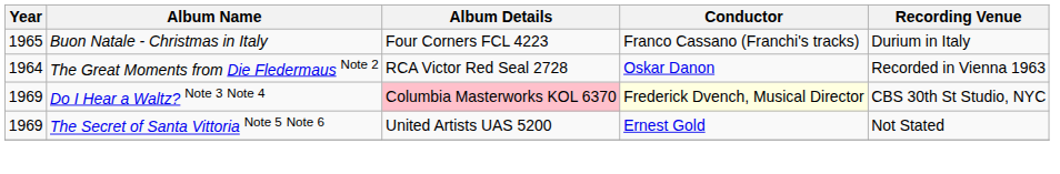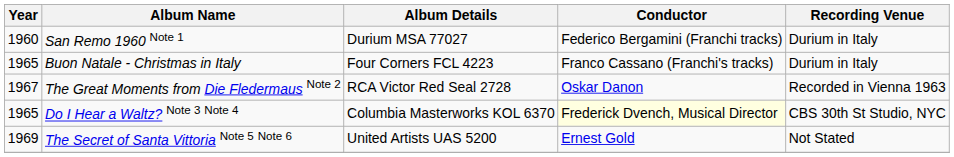 <table class="wikitable">
 <tr>
 <th><strong>Year</strong></th>
 <th><strong>Album Name</strong></th>
 <th><strong>Album Details</strong></th>
 <th><strong>Conductor</strong></th>
 <th><strong>Recording Venue</strong></th>
 </tr>
 <tr>
+<td>1960</td>
+<td><em>San Remo 1960</em> <sup>Note 1</sup></td>
+<td>Durium MSA 77027</td>
+<td>Federico Bergamini (Franchi tracks)</td>
+<td>Durium in Italy</td>
+</tr>
+<tr>
 <td>1965</td>
 <td><em>Buon Natale - Christmas in Italy</em></td>
 <td>Four Corners FCL 4223</td>
 <td>Franco Cassano (Franchi's tracks)</td>
 <td>Durium in Italy</td>
 </tr>
 <tr>
-<td>1964</td>
+<td>1967</td>
 <td><em>The Great Moments from <a href='#'>Die Fledermaus</a></em> <sup>Note 2</sup></td>
 <td>RCA Victor  Red Seal 2728</td>
 <td><a href='#'>Oskar Danon</a></td>
 <td>Recorded in Vienna 1963</td>
 </tr>
 <tr>
-<td>1969</td>
+<td>1965</td>
 <td><em><a href='#'>Do I Hear a Waltz?</a></em> <sup>Note 3</sup> <sup>Note 4</sup></td>
-<td style="background: pink;">Columbia Masterworks KOL 6370</td>
+<td>Columbia Masterworks KOL 6370</td>
 <td style="background: lightyellow;">Frederick Dvench, Musical Director</td>
 <td>CBS 30th St Studio, NYC</td>
 </tr>
 <tr>
 <td>1969</td>
 <td><em><a href='#'>The Secret of Santa Vittoria</a></em> <sup>Note 5</sup> <sup>Note 6</sup></td>
 <td>United Artists UAS 5200</td>
 <td><a href='#'>Ernest Gold</a></td>
 <td>Not Stated</td>
 </tr>
 <tr>
 </tr>
 </table>
